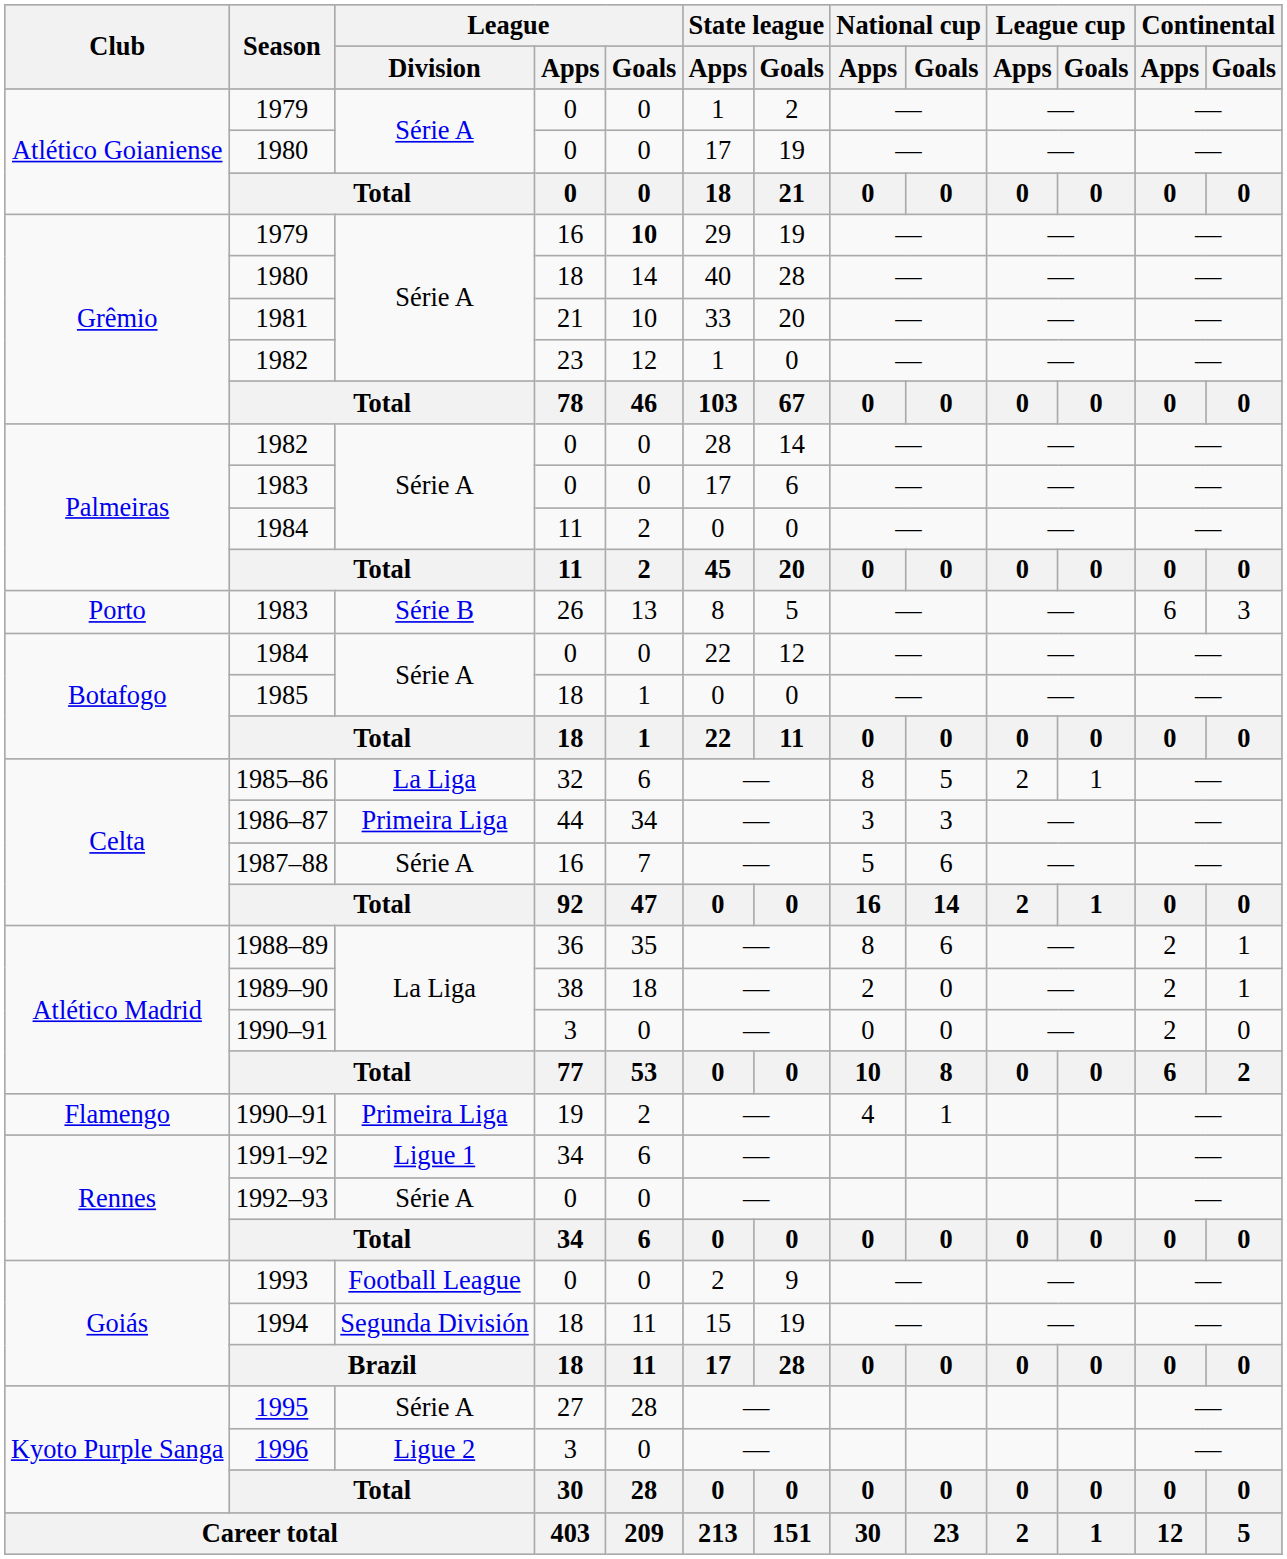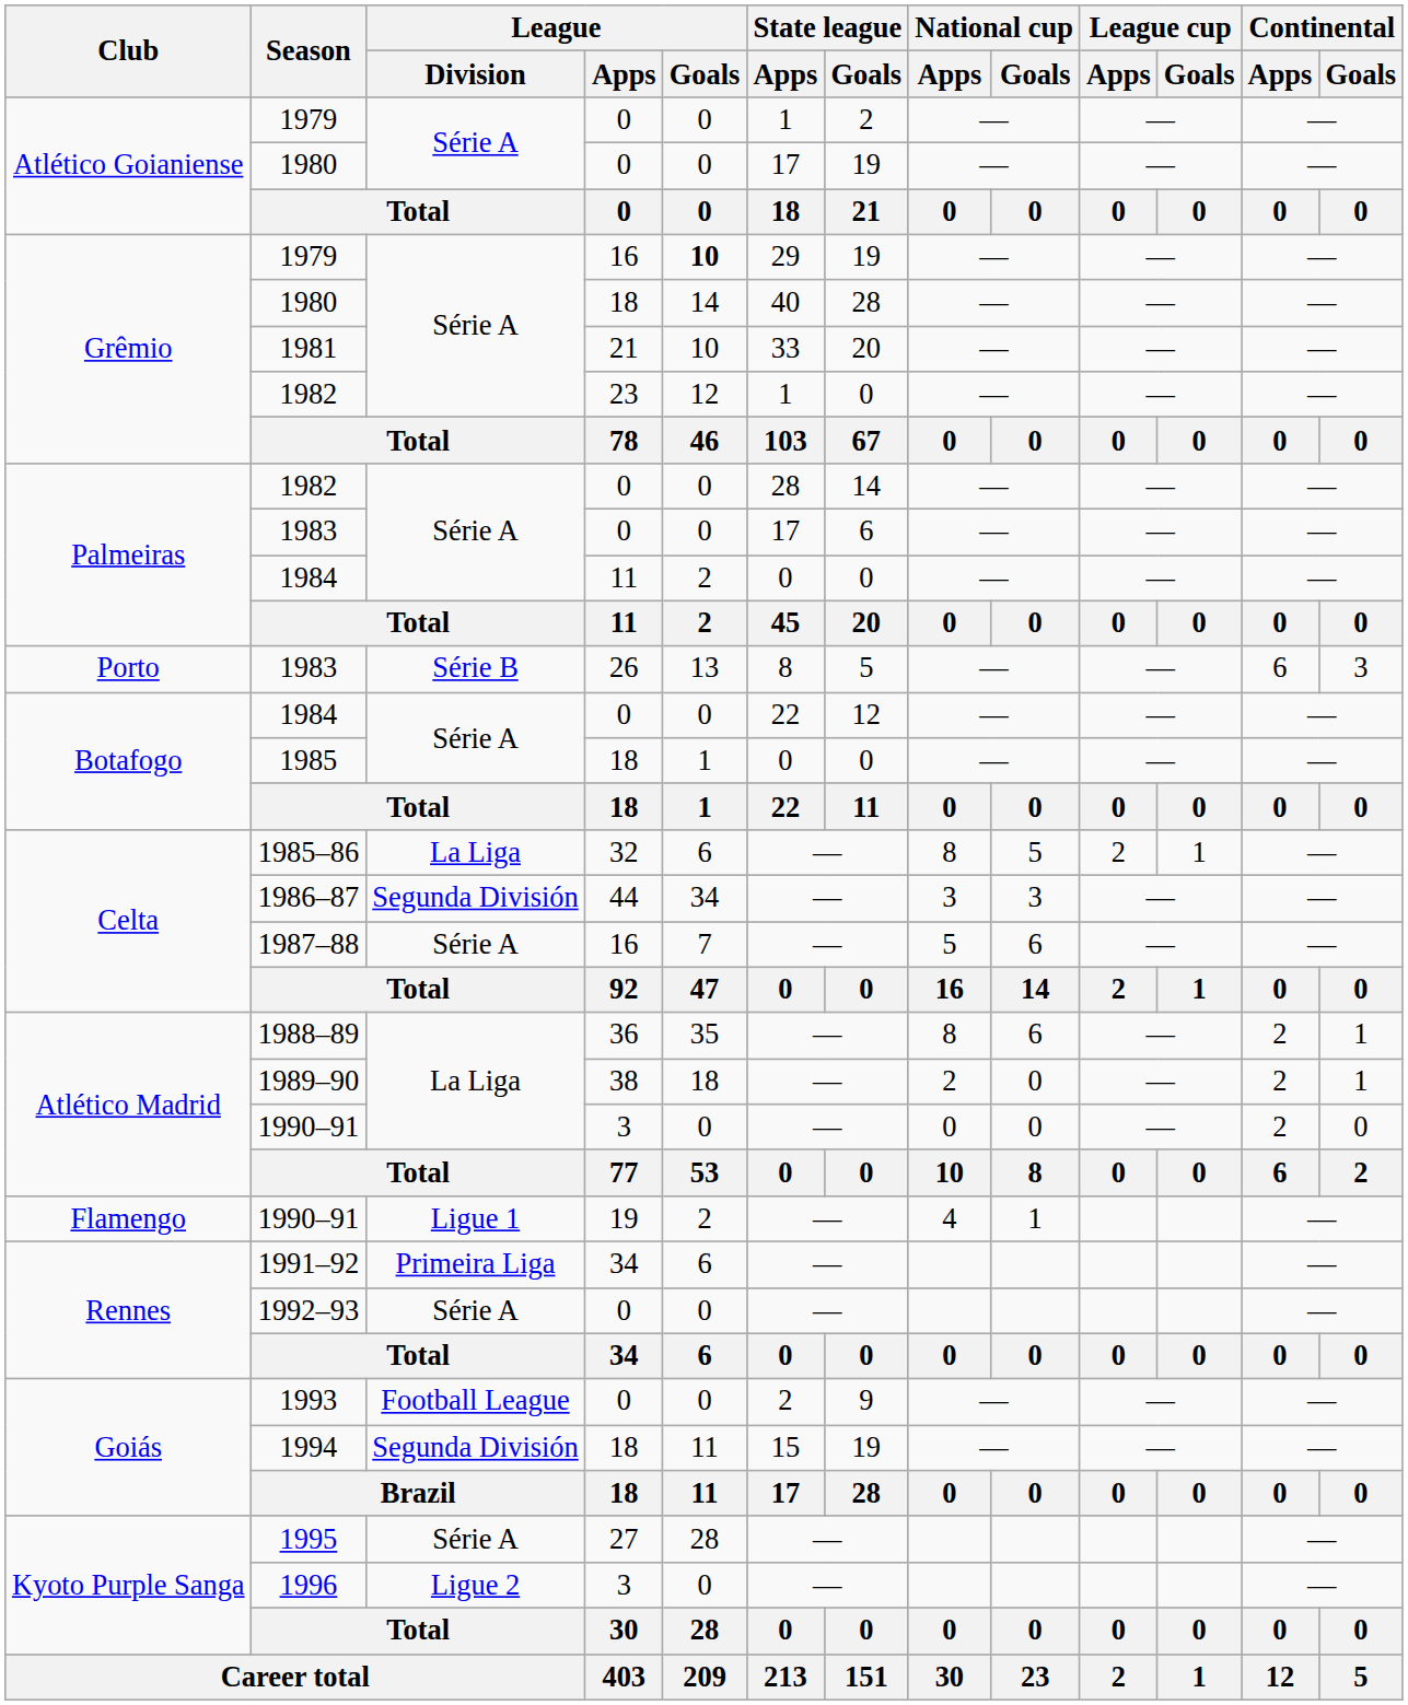 <table class="wikitable" style="text-align:center">
 <tr>
 <th rowspan="2">Club</th>
 <th rowspan="2">Season</th>
 <th colspan="3">League</th>
 <th colspan="2">State league</th>
 <th colspan="2">National cup</th>
 <th colspan="2">League cup</th>
 <th colspan="2">Continental</th>
 </tr>
 <tr>
 <th>Division</th>
 <th>Apps</th>
 <th>Goals</th>
 <th>Apps</th>
 <th>Goals</th>
 <th>Apps</th>
 <th>Goals</th>
 <th>Apps</th>
 <th>Goals</th>
 <th>Apps</th>
 <th>Goals</th>
 </tr>
 <tr>
 <td rowspan="3"><a href='#'>Atlético Goianiense</a></td>
 <td>1979</td>
 <td rowspan="2"><a href='#'>Série A</a></td>
 <td>0</td>
 <td>0</td>
 <td>1</td>
 <td>2</td>
 <td colspan="2">—</td>
 <td colspan="2">—</td>
 <td colspan="2">—</td>
 </tr>
 <tr>
 <td>1980</td>
 <td>0</td>
 <td>0</td>
 <td>17</td>
 <td>19</td>
 <td colspan="2">—</td>
 <td colspan="2">—</td>
 <td colspan="2">—</td>
 </tr>
 <tr>
 <th colspan="2">Total</th>
 <th>0</th>
 <th>0</th>
 <th>18</th>
 <th>21</th>
 <th>0</th>
 <th>0</th>
 <th>0</th>
 <th>0</th>
 <th>0</th>
 <th>0</th>
 </tr>
 <tr>
 <td rowspan="5"><a href='#'>Grêmio</a></td>
 <td>1979</td>
 <td rowspan="4">Série A</td>
 <td>16</td>
 <td><strong>10</strong></td>
 <td>29</td>
 <td>19</td>
 <td colspan="2">—</td>
 <td colspan="2">—</td>
 <td colspan="2">—</td>
 </tr>
 <tr>
 <td>1980</td>
 <td>18</td>
 <td>14</td>
 <td>40</td>
 <td>28</td>
 <td colspan="2">—</td>
 <td colspan="2">—</td>
 <td colspan="2">—</td>
 </tr>
 <tr>
 <td>1981</td>
 <td>21</td>
 <td>10</td>
 <td>33</td>
 <td>20</td>
 <td colspan="2">—</td>
 <td colspan="2">—</td>
 <td colspan="2">—</td>
 </tr>
 <tr>
 <td>1982</td>
 <td>23</td>
 <td>12</td>
 <td>1</td>
 <td>0</td>
 <td colspan="2">—</td>
 <td colspan="2">—</td>
 <td colspan="2">—</td>
 </tr>
 <tr>
 <th colspan="2">Total</th>
 <th>78</th>
 <th>46</th>
 <th>103</th>
 <th>67</th>
 <th>0</th>
 <th>0</th>
 <th>0</th>
 <th>0</th>
 <th>0</th>
 <th>0</th>
 </tr>
 <tr>
 <td rowspan="4"><a href='#'>Palmeiras</a></td>
 <td>1982</td>
 <td rowspan="3">Série A</td>
 <td>0</td>
 <td>0</td>
 <td>28</td>
 <td>14</td>
 <td colspan="2">—</td>
 <td colspan="2">—</td>
 <td colspan="2">—</td>
 </tr>
 <tr>
 <td>1983</td>
 <td>0</td>
 <td>0</td>
 <td>17</td>
 <td>6</td>
 <td colspan="2">—</td>
 <td colspan="2">—</td>
 <td colspan="2">—</td>
 </tr>
 <tr>
 <td>1984</td>
 <td>11</td>
 <td>2</td>
 <td>0</td>
 <td>0</td>
 <td colspan="2">—</td>
 <td colspan="2">—</td>
 <td colspan="2">—</td>
 </tr>
 <tr>
 <th colspan="2">Total</th>
 <th>11</th>
 <th>2</th>
 <th>45</th>
 <th>20</th>
 <th>0</th>
 <th>0</th>
 <th>0</th>
 <th>0</th>
 <th>0</th>
 <th>0</th>
 </tr>
 <tr>
 <td><a href='#'>Porto</a></td>
 <td>1983</td>
 <td><a href='#'>Série B</a></td>
 <td>26</td>
 <td>13</td>
 <td>8</td>
 <td>5</td>
 <td colspan="2">—</td>
 <td colspan="2">—</td>
 <td>6</td>
 <td>3</td>
 </tr>
 <tr>
 <td rowspan="3"><a href='#'>Botafogo</a></td>
 <td>1984</td>
 <td rowspan="2">Série A</td>
 <td>0</td>
 <td>0</td>
 <td>22</td>
 <td>12</td>
 <td colspan="2">—</td>
 <td colspan="2">—</td>
 <td colspan="2">—</td>
 </tr>
 <tr>
 <td>1985</td>
 <td>18</td>
 <td>1</td>
 <td>0</td>
 <td>0</td>
 <td colspan="2">—</td>
 <td colspan="2">—</td>
 <td colspan="2">—</td>
 </tr>
 <tr>
 <th colspan="2">Total</th>
 <th>18</th>
 <th>1</th>
 <th>22</th>
 <th>11</th>
 <th>0</th>
 <th>0</th>
 <th>0</th>
 <th>0</th>
 <th>0</th>
 <th>0</th>
 </tr>
 <tr>
 <td rowspan="4"><a href='#'>Celta</a></td>
 <td>1985–86</td>
 <td><a href='#'>La Liga</a></td>
 <td>32</td>
 <td>6</td>
 <td colspan="2">—</td>
 <td>8</td>
 <td>5</td>
 <td>2</td>
 <td>1</td>
 <td colspan="2">—</td>
 </tr>
 <tr>
 <td>1986–87</td>
-<td><a href='#'>Primeira Liga</a></td>
+<td><a href='#'>Segunda División</a></td>
 <td>44</td>
 <td>34</td>
 <td colspan="2">—</td>
 <td>3</td>
 <td>3</td>
 <td colspan="2">—</td>
 <td colspan="2">—</td>
 </tr>
 <tr>
 <td>1987–88</td>
 <td>Série A</td>
 <td>16</td>
 <td>7</td>
 <td colspan="2">—</td>
 <td>5</td>
 <td>6</td>
 <td colspan="2">—</td>
 <td colspan="2">—</td>
 </tr>
 <tr>
 <th colspan="2">Total</th>
 <th>92</th>
 <th>47</th>
 <th>0</th>
 <th>0</th>
 <th>16</th>
 <th>14</th>
 <th>2</th>
 <th>1</th>
 <th>0</th>
 <th>0</th>
 </tr>
 <tr>
 <td rowspan="4"><a href='#'>Atlético Madrid</a></td>
 <td>1988–89</td>
 <td rowspan="3">La Liga</td>
 <td>36</td>
 <td>35</td>
 <td colspan="2">—</td>
 <td>8</td>
 <td>6</td>
 <td colspan="2">—</td>
 <td>2</td>
 <td>1</td>
 </tr>
 <tr>
 <td>1989–90</td>
 <td>38</td>
 <td>18</td>
 <td colspan="2">—</td>
 <td>2</td>
 <td>0</td>
 <td colspan="2">—</td>
 <td>2</td>
 <td>1</td>
 </tr>
 <tr>
 <td>1990–91</td>
 <td>3</td>
 <td>0</td>
 <td colspan="2">—</td>
 <td>0</td>
 <td>0</td>
 <td colspan="2">—</td>
 <td>2</td>
 <td>0</td>
 </tr>
 <tr>
 <th colspan="2">Total</th>
 <th>77</th>
 <th>53</th>
 <th>0</th>
 <th>0</th>
 <th>10</th>
 <th>8</th>
 <th>0</th>
 <th>0</th>
 <th>6</th>
 <th>2</th>
 </tr>
 <tr>
 <td><a href='#'>Flamengo</a></td>
 <td>1990–91</td>
-<td><a href='#'>Primeira Liga</a></td>
+<td><a href='#'>Ligue 1</a></td>
 <td>19</td>
 <td>2</td>
 <td colspan="2">—</td>
 <td>4</td>
 <td>1</td>
 <td></td>
 <td></td>
 <td colspan="2">—</td>
 </tr>
 <tr>
 <td rowspan="3"><a href='#'>Rennes</a></td>
 <td>1991–92</td>
-<td><a href='#'>Ligue 1</a></td>
+<td><a href='#'>Primeira Liga</a></td>
 <td>34</td>
 <td>6</td>
 <td colspan="2">—</td>
 <td></td>
 <td></td>
 <td></td>
 <td></td>
 <td colspan="2">—</td>
 </tr>
 <tr>
 <td>1992–93</td>
 <td>Série A</td>
 <td>0</td>
 <td>0</td>
 <td colspan="2">—</td>
 <td></td>
 <td></td>
 <td></td>
 <td></td>
 <td colspan="2">—</td>
 </tr>
 <tr>
 <th colspan="2">Total</th>
 <th>34</th>
 <th>6</th>
 <th>0</th>
 <th>0</th>
 <th>0</th>
 <th>0</th>
 <th>0</th>
 <th>0</th>
 <th>0</th>
 <th>0</th>
 </tr>
 <tr>
 <td rowspan="3"><a href='#'>Goiás</a></td>
 <td>1993</td>
 <td><a href='#'>Football League</a></td>
 <td>0</td>
 <td>0</td>
 <td>2</td>
 <td>9</td>
 <td colspan="2">—</td>
 <td colspan="2">—</td>
 <td colspan="2">—</td>
 </tr>
 <tr>
 <td>1994</td>
 <td><a href='#'>Segunda División</a></td>
 <td>18</td>
 <td>11</td>
 <td>15</td>
 <td>19</td>
 <td colspan="2">—</td>
 <td colspan="2">—</td>
 <td colspan="2">—</td>
 </tr>
 <tr>
 <th colspan="2">Brazil</th>
 <th>18</th>
 <th>11</th>
 <th>17</th>
 <th>28</th>
 <th>0</th>
 <th>0</th>
 <th>0</th>
 <th>0</th>
 <th>0</th>
 <th>0</th>
 </tr>
 <tr>
 <td rowspan="3"><a href='#'>Kyoto Purple Sanga</a></td>
 <td><a href='#'>1995</a></td>
 <td>Série A</td>
 <td>27</td>
 <td>28</td>
 <td colspan="2">—</td>
 <td></td>
 <td></td>
 <td></td>
 <td></td>
 <td colspan="2">—</td>
 </tr>
 <tr>
 <td><a href='#'>1996</a></td>
 <td><a href='#'>Ligue 2</a></td>
 <td>3</td>
 <td>0</td>
 <td colspan="2">—</td>
 <td></td>
 <td></td>
 <td></td>
 <td></td>
 <td colspan="2">—</td>
 </tr>
 <tr>
 <th colspan="2">Total</th>
 <th>30</th>
 <th>28</th>
 <th>0</th>
 <th>0</th>
 <th>0</th>
 <th>0</th>
 <th>0</th>
 <th>0</th>
 <th>0</th>
 <th>0</th>
 </tr>
 <tr>
 <th colspan="3">Career total</th>
 <th>403</th>
 <th>209</th>
 <th>213</th>
 <th>151</th>
 <th>30</th>
 <th>23</th>
 <th>2</th>
 <th>1</th>
 <th>12</th>
 <th>5</th>
 </tr>
 </table>
